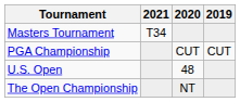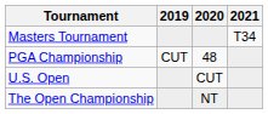 <table class="wikitable" style="font-size:95%;text-align:center;">
 <tr>
 <th>Tournament</th>
+<th>2019</th>
+<th>2020</th>
 <th>2021</th>
-<th>2020</th>
-<th>2019</th>
 </tr>
 <tr>
 <td align=left><a href='#'>Masters Tournament</a></td>
-<td>T34</td>
 <td style="background:#eeeeee;"></td>
 <td style="background:#eeeeee;"></td>
+<td>T34</td>
 </tr>
 <tr>
 <td align=left><a href='#'>PGA Championship</a></td>
+<td>CUT</td>
+<td>48</td>
 <td style="background:#eeeeee;"></td>
-<td>CUT</td>
-<td>CUT</td>
 </tr>
 <tr>
 <td align=left><a href='#'>U.S. Open</a></td>
 <td style="background:#eeeeee;"></td>
-<td>48</td>
+<td>CUT</td>
 <td style="background:#eeeeee;"></td>
 </tr>
 <tr>
 <td align=left><a href='#'>The Open Championship</a></td>
 <td style="background:#eeeeee;"></td>
 <td style="background:#eeeeee;">NT</td>
 <td style="background:#eeeeee;"></td>
 </tr>
 </table>
